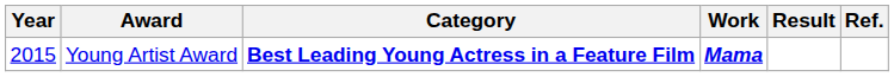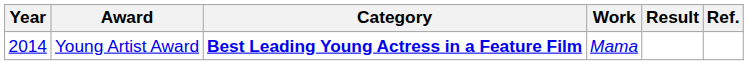 <table class="wikitable" rowspan=5; style="text-align: center; background:#ffffff;">
 <tr>
 <th>Year</th>
 <th>Award</th>
 <th>Category</th>
 <th>Work</th>
 <th>Result</th>
 <th>Ref.</th>
 </tr>
 <tr>
-<td><a href='#'>2015</a></td>
+<td><a href='#'>2014</a></td>
 <td><a href='#'>Young Artist Award</a></td>
 <td><strong><a href='#'>Best Leading Young Actress in a Feature Film</a></strong></td>
-<td><strong><em><a href='#'>Mama</a></em></strong></td>
+<td><em><a href='#'>Mama</a></em></td>
 <td></td>
 <td></td>
 </tr>
 </table>
